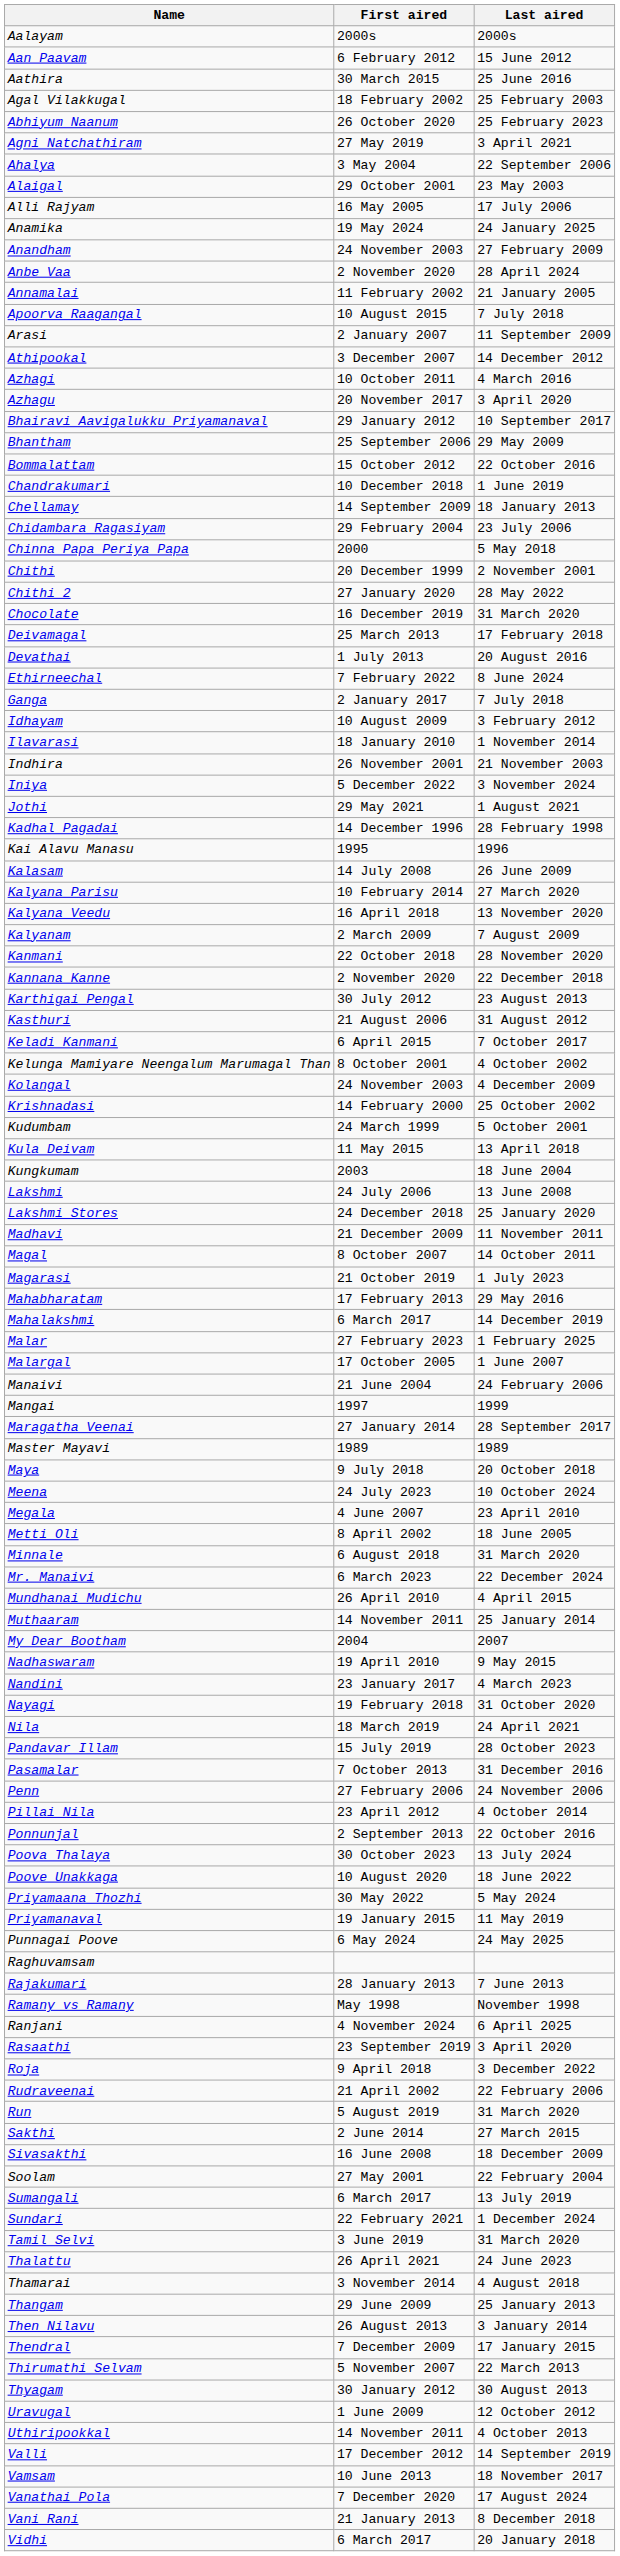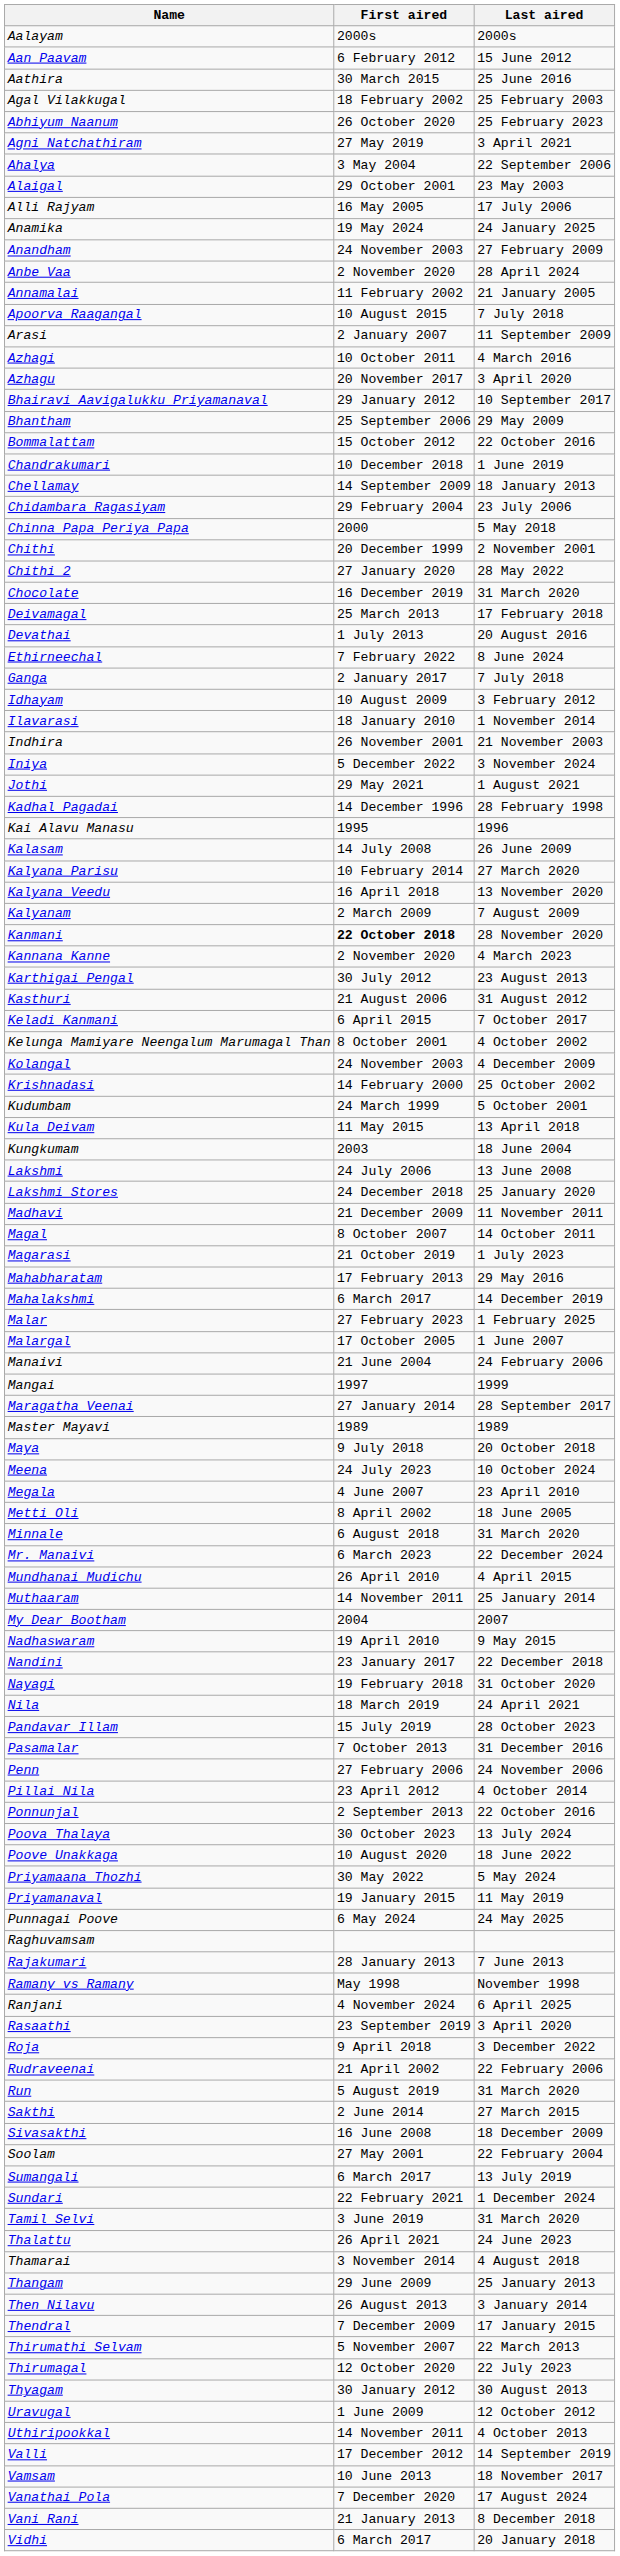 <table class="wikitable sortable">
 <tr>
 <th>Name</th>
 <th>First aired</th>
 <th>Last aired</th>
 </tr>
 <tr>
 <td><em>Aalayam</em></td>
 <td>2000s</td>
 <td>2000s</td>
 </tr>
 <tr>
 <td><a href='#'><em>Aan Paavam</em></a></td>
 <td>6 February 2012</td>
 <td>15 June 2012</td>
 </tr>
 <tr>
 <td><em> Aathira</em> </td>
 <td>30 March 2015</td>
 <td>25 June 2016</td>
 </tr>
 <tr>
 <td><em>Agal Vilakkugal</em>  </td>
 <td>18 February 2002</td>
 <td>25 February 2003</td>
 </tr>
 <tr>
 <td><em><a href='#'>Abhiyum Naanum</a></em></td>
 <td>26 October 2020</td>
 <td>25 February 2023</td>
 </tr>
 <tr>
 <td><a href='#'><em>Agni Natchathiram</em></a></td>
 <td>27 May 2019</td>
 <td>3 April 2021</td>
 </tr>
 <tr>
 <td><a href='#'><em>Ahalya</em></a></td>
 <td>3 May 2004</td>
 <td>22 September 2006</td>
 </tr>
 <tr>
 <td><a href='#'><em>Alaigal</em></a></td>
 <td>29 October 2001</td>
 <td>23 May 2003</td>
 </tr>
 <tr>
 <td><em>Alli Rajyam</em></td>
 <td>16 May 2005</td>
 <td>17 July 2006</td>
 </tr>
 <tr>
 <td><em>Anamika</em></td>
 <td>19 May 2024</td>
 <td>24 January 2025</td>
 </tr>
 <tr>
 <td><a href='#'><em>Anandham</em></a></td>
 <td>24 November 2003</td>
 <td>27 February 2009</td>
 </tr>
 <tr>
 <td><a href='#'><em>Anbe Vaa</em></a></td>
 <td>2 November 2020</td>
 <td>28 April 2024</td>
 </tr>
 <tr>
 <td><em><a href='#'>Annamalai</a></em></td>
 <td>11 February 2002</td>
 <td>21 January 2005</td>
 </tr>
 <tr>
 <td><a href='#'><em>Apoorva Raagangal</em></a></td>
 <td>10 August 2015</td>
 <td>7 July 2018</td>
 </tr>
 <tr>
 <td><em>Arasi</em></td>
 <td>2 January 2007</td>
 <td>11 September 2009</td>
-</tr>
-<tr>
-<td><em><a href='#'>Athipookal</a></em></td>
-<td>3 December 2007</td>
-<td>14 December 2012</td>
 </tr>
 <tr>
 <td><a href='#'><em>Azhagi</em></a></td>
 <td>10 October 2011</td>
 <td>4 March 2016</td>
 </tr>
 <tr>
 <td><a href='#'><em>Azhagu</em></a></td>
 <td>20 November 2017</td>
 <td>3 April 2020</td>
 </tr>
 <tr>
 <td><em><a href='#'>Bhairavi Aavigalukku Priyamanaval</a></em></td>
 <td>29 January 2012</td>
 <td>10 September 2017</td>
 </tr>
 <tr>
 <td><em><a href='#'>Bhantham</a></em></td>
 <td>25 September 2006</td>
 <td>29 May 2009</td>
 </tr>
 <tr>
 <td><a href='#'><em>Bommalattam</em></a></td>
 <td>15 October 2012</td>
 <td>22 October 2016</td>
 </tr>
 <tr>
 <td><em><a href='#'>Chandrakumari</a></em></td>
 <td>10 December 2018</td>
 <td>1 June 2019</td>
 </tr>
 <tr>
 <td><a href='#'><em>Chellamay</em></a></td>
 <td>14 September 2009</td>
 <td>18 January 2013</td>
 </tr>
 <tr>
 <td><em><a href='#'>Chidambara Ragasiyam</a></em></td>
 <td>29 February 2004</td>
 <td>23 July 2006</td>
 </tr>
 <tr>
 <td><em><a href='#'>Chinna Papa Periya Papa</a></em></td>
 <td>2000</td>
 <td>5 May 2018</td>
 </tr>
 <tr>
 <td><a href='#'><em>Chithi</em></a></td>
 <td>20 December 1999</td>
 <td>2 November 2001</td>
 </tr>
 <tr>
 <td><em><a href='#'>Chithi 2</a></em></td>
 <td>27 January 2020</td>
 <td>28 May 2022</td>
 </tr>
 <tr>
 <td><a href='#'><em>Chocolate</em></a></td>
 <td>16 December 2019</td>
 <td>31 March 2020</td>
 </tr>
 <tr>
 <td><em><a href='#'>Deivamagal</a></em></td>
 <td>25 March 2013</td>
 <td>17 February 2018</td>
 </tr>
 <tr>
 <td><a href='#'><em>Devathai</em></a></td>
 <td>1 July 2013</td>
 <td>20 August 2016</td>
 </tr>
 <tr>
 <td><a href='#'><em>Ethirneechal</em></a></td>
 <td>7 February 2022</td>
 <td>8 June 2024</td>
 </tr>
 <tr>
 <td><a href='#'><em>Ganga</em></a></td>
 <td>2 January 2017</td>
 <td>7 July 2018</td>
 </tr>
 <tr>
 <td><a href='#'><em>Idhayam</em></a></td>
 <td>10 August 2009</td>
 <td>3 February 2012</td>
 </tr>
 <tr>
 <td><a href='#'><em>Ilavarasi</em></a></td>
 <td>18 January 2010</td>
 <td>1 November 2014</td>
 </tr>
 <tr>
 <td><em>Indhira</em></td>
 <td>26 November 2001</td>
 <td>21 November 2003</td>
 </tr>
 <tr>
 <td><a href='#'><em>Iniya</em></a></td>
 <td>5 December 2022</td>
 <td>3 November 2024</td>
 </tr>
 <tr>
 <td><a href='#'><em>Jothi</em></a></td>
 <td>29 May 2021</td>
 <td>1 August 2021</td>
 </tr>
 <tr>
 <td><em><a href='#'>Kadhal Pagadai</a></em></td>
 <td>14 December 1996</td>
 <td>28 February 1998</td>
 </tr>
 <tr>
 <td><em>Kai Alavu Manasu</em></td>
 <td>1995</td>
 <td>1996</td>
 </tr>
 <tr>
 <td><em><a href='#'>Kalasam</a></em></td>
 <td>14 July 2008</td>
 <td>26 June 2009</td>
 </tr>
 <tr>
 <td><a href='#'><em>Kalyana Parisu</em></a></td>
 <td>10 February 2014</td>
 <td>27 March 2020</td>
 </tr>
 <tr>
 <td><em><a href='#'>Kalyana Veedu</a></em></td>
 <td>16 April 2018</td>
 <td>13 November 2020</td>
 </tr>
 <tr>
 <td><a href='#'><em>Kalyanam</em></a></td>
 <td>2 March 2009</td>
 <td>7 August 2009</td>
 </tr>
 <tr>
 <td><a href='#'><em>Kanmani</em></a></td>
-<td>22 October 2018</td>
+<td><strong>22 October 2018</strong></td>
 <td>28 November 2020</td>
 </tr>
 <tr>
 <td><a href='#'><em>Kannana Kanne</em></a></td>
 <td>2 November 2020</td>
-<td>22 December 2018</td>
+<td>4 March 2023</td>
 </tr>
 <tr>
 <td><em><a href='#'>Karthigai Pengal</a></em></td>
 <td>30 July 2012</td>
 <td>23 August 2013</td>
 </tr>
 <tr>
 <td><a href='#'><em>Kasthuri</em></a></td>
 <td>21 August 2006</td>
 <td>31 August 2012</td>
 </tr>
 <tr>
 <td><a href='#'><em>Keladi Kanmani</em></a></td>
 <td>6 April 2015</td>
 <td>7 October 2017</td>
 </tr>
 <tr>
 <td><em>Kelunga Mamiyare Neengalum Marumagal Than</em></td>
 <td>8 October 2001</td>
 <td>4 October 2002</td>
 </tr>
 <tr>
 <td><a href='#'><em>Kolangal</em></a></td>
 <td>24 November 2003</td>
 <td>4 December 2009</td>
 </tr>
 <tr>
 <td><a href='#'><em>Krishnadasi</em></a></td>
 <td>14 February 2000</td>
 <td>25 October 2002</td>
 </tr>
 <tr>
 <td><em>Kudumbam</em></td>
 <td>24 March 1999</td>
 <td>5 October 2001</td>
 </tr>
 <tr>
 <td><a href='#'><em>Kula Deivam</em></a></td>
 <td>11 May 2015</td>
 <td>13 April 2018</td>
 </tr>
 <tr>
 <td><em>Kungkumam</em></td>
 <td>2003</td>
 <td>18 June 2004</td>
 </tr>
 <tr>
 <td><a href='#'><em>Lakshmi</em></a></td>
 <td>24 July 2006</td>
 <td>13 June 2008</td>
 </tr>
 <tr>
 <td><em><a href='#'>Lakshmi Stores</a></em></td>
 <td>24 December 2018</td>
 <td>25 January 2020</td>
 </tr>
 <tr>
 <td><a href='#'><em>Madhavi</em></a></td>
 <td>21 December 2009</td>
 <td>11 November 2011</td>
 </tr>
 <tr>
 <td><a href='#'><em>Magal</em></a></td>
 <td>8 October 2007</td>
 <td>14 October 2011</td>
 </tr>
 <tr>
 <td><em><a href='#'>Magarasi</a></em></td>
 <td>21 October 2019</td>
 <td>1 July 2023</td>
 </tr>
 <tr>
 <td><a href='#'><em>Mahabharatam</em></a></td>
 <td>17 February 2013</td>
 <td>29 May 2016</td>
 </tr>
 <tr>
 <td><a href='#'><em>Mahalakshmi</em></a></td>
 <td>6 March 2017</td>
 <td>14 December 2019</td>
 </tr>
 <tr>
 <td><a href='#'><em>Malar</em></a></td>
 <td>27 February 2023</td>
 <td>1 February 2025</td>
 </tr>
 <tr>
 <td><em><a href='#'>Malargal</a></em></td>
 <td>17 October 2005</td>
 <td>1 June 2007</td>
 </tr>
 <tr>
 <td><em>Manaivi</em></td>
 <td>21 June 2004</td>
 <td>24 February 2006</td>
 </tr>
 <tr>
 <td><em>Mangai</em></td>
 <td>1997</td>
 <td>1999</td>
 </tr>
 <tr>
 <td><a href='#'><em>Maragatha Veenai</em></a></td>
 <td>27 January 2014</td>
 <td>28 September 2017</td>
 </tr>
 <tr>
 <td><em>Master Mayavi</em></td>
 <td>1989</td>
 <td>1989</td>
 </tr>
 <tr>
 <td><a href='#'><em>Maya</em></a></td>
 <td>9 July 2018</td>
 <td>20 October 2018</td>
 </tr>
 <tr>
 <td><a href='#'><em>Meena</em></a></td>
 <td>24 July 2023</td>
 <td>10 October 2024</td>
 </tr>
 <tr>
 <td><a href='#'><em>Megala</em></a></td>
 <td>4 June 2007</td>
 <td>23 April 2010</td>
 </tr>
 <tr>
 <td><em><a href='#'>Metti Oli</a></em></td>
 <td>8 April 2002</td>
 <td>18 June 2005</td>
 </tr>
 <tr>
 <td><a href='#'><em>Minnale</em></a></td>
 <td>6 August 2018</td>
 <td>31 March 2020</td>
 </tr>
 <tr>
 <td><em><a href='#'>Mr. Manaivi</a></em></td>
 <td>6 March 2023</td>
 <td>22 December 2024</td>
 </tr>
 <tr>
 <td><a href='#'><em>Mundhanai Mudichu</em></a></td>
 <td>26 April 2010</td>
 <td>4 April 2015</td>
 </tr>
 <tr>
 <td><a href='#'><em>Muthaaram</em></a></td>
 <td>14 November 2011</td>
 <td>25 January 2014</td>
 </tr>
 <tr>
 <td><a href='#'><em>My Dear Bootham </em></a></td>
 <td>2004</td>
 <td>2007</td>
 </tr>
 <tr>
 <td><a href='#'><em>Nadhaswaram</em></a></td>
 <td>19 April 2010</td>
 <td>9 May 2015</td>
 </tr>
 <tr>
 <td><a href='#'><em>Nandini</em></a></td>
 <td>23 January 2017</td>
-<td>4 March 2023</td>
+<td>22 December 2018</td>
 </tr>
 <tr>
 <td><a href='#'><em>Nayagi</em></a></td>
 <td>19 February 2018</td>
 <td>31 October 2020</td>
 </tr>
 <tr>
 <td><a href='#'><em>Nila</em></a></td>
 <td>18 March 2019</td>
 <td>24 April 2021</td>
 </tr>
 <tr>
 <td><em><a href='#'>Pandavar Illam</a></em></td>
 <td>15 July 2019</td>
 <td>28 October 2023</td>
 </tr>
 <tr>
 <td><a href='#'><em>Pasamalar</em></a></td>
 <td>7 October 2013</td>
 <td>31 December 2016</td>
 </tr>
 <tr>
 <td><a href='#'><em>Penn</em></a></td>
 <td>27 February 2006</td>
 <td>24 November 2006</td>
 </tr>
 <tr>
 <td><a href='#'><em>Pillai Nila</em></a></td>
 <td>23 April 2012</td>
 <td>4 October 2014</td>
 </tr>
 <tr>
 <td><a href='#'><em>Ponnunjal</em></a></td>
 <td>2 September 2013</td>
 <td>22 October 2016</td>
 </tr>
 <tr>
 <td><a href='#'><em>Poova Thalaya</em></a></td>
 <td>30 October 2023</td>
 <td>13 July 2024</td>
 </tr>
 <tr>
 <td><a href='#'><em>Poove Unakkaga</em></a></td>
 <td>10 August 2020</td>
 <td>18 June 2022</td>
 </tr>
 <tr>
 <td><a href='#'><em>Priyamaana Thozhi</em></a></td>
 <td>30 May 2022</td>
 <td>5 May 2024</td>
 </tr>
 <tr>
 <td><em><a href='#'>Priyamanaval</a></em></td>
 <td>19 January 2015</td>
 <td>11 May 2019</td>
 </tr>
 <tr>
 <td><em>Punnagai Poove</em></td>
 <td>6 May 2024</td>
 <td>24 May 2025</td>
 </tr>
 <tr>
 <td><em>Raghuvamsam</em></td>
 <td></td>
 <td></td>
 </tr>
 <tr>
 <td><a href='#'><em>Rajakumari</em></a></td>
 <td>28 January 2013</td>
 <td>7 June 2013</td>
 </tr>
 <tr>
 <td><em><a href='#'>Ramany vs Ramany</a></em></td>
 <td>May 1998</td>
 <td>November 1998</td>
 </tr>
 <tr>
 <td><em>Ranjani</em></td>
 <td>4 November 2024</td>
 <td>6 April 2025</td>
 </tr>
 <tr>
 <td><em><a href='#'>Rasaathi</a></em></td>
 <td>23 September 2019</td>
 <td>3 April 2020</td>
 </tr>
 <tr>
 <td><a href='#'><em>Roja</em></a></td>
 <td>9 April 2018</td>
 <td>3 December 2022</td>
 </tr>
 <tr>
 <td><em><a href='#'>Rudraveenai</a></em></td>
 <td>21 April 2002</td>
 <td>22 February 2006</td>
 </tr>
 <tr>
 <td><a href='#'><em>Run</em></a></td>
 <td>5 August 2019</td>
 <td>31 March 2020</td>
 </tr>
 <tr>
 <td><a href='#'><em>Sakthi</em></a></td>
 <td>2 June 2014</td>
 <td>27 March 2015</td>
 </tr>
 <tr>
 <td><em><a href='#'>Sivasakthi</a></em></td>
 <td>16 June 2008</td>
 <td>18 December 2009</td>
 </tr>
 <tr>
 <td><em>Soolam</em></td>
 <td>27 May 2001</td>
 <td>22 February 2004</td>
 </tr>
 <tr>
 <td><a href='#'><em>Sumangali</em></a></td>
 <td>6 March 2017</td>
 <td>13 July 2019</td>
 </tr>
 <tr>
 <td><a href='#'><em>Sundari</em></a></td>
 <td>22 February 2021</td>
 <td>1 December 2024</td>
 </tr>
 <tr>
 <td><em><a href='#'>Tamil Selvi</a></em></td>
 <td>3 June 2019</td>
 <td>31 March 2020</td>
 </tr>
 <tr>
 <td><em><a href='#'>Thalattu</a></em></td>
 <td>26 April 2021</td>
 <td>24 June 2023</td>
 </tr>
 <tr>
 <td><em>Thamarai</em></td>
 <td>3 November 2014</td>
 <td>4 August 2018</td>
 </tr>
 <tr>
 <td><a href='#'><em>Thangam</em></a></td>
 <td>29 June 2009</td>
 <td>25 January 2013</td>
 </tr>
 <tr>
 <td><a href='#'><em>Then Nilavu</em></a></td>
 <td>26 August 2013</td>
 <td>3 January 2014</td>
 </tr>
 <tr>
 <td><a href='#'><em>Thendral</em></a></td>
 <td>7 December 2009</td>
 <td>17 January 2015</td>
 </tr>
 <tr>
 <td><em><a href='#'>Thirumathi Selvam</a></em></td>
 <td>5 November 2007</td>
 <td>22 March 2013</td>
 </tr>
 <tr>
+<td><em><a href='#'>Thirumagal</a></em></td>
+<td>12 October 2020</td>
+<td>22 July 2023</td>
+</tr>
+<tr>
 <td><a href='#'><em>Thyagam</em></a></td>
 <td>30 January 2012</td>
 <td>30 August 2013</td>
 </tr>
 <tr>
 <td><em><a href='#'>Uravugal</a></em></td>
 <td>1 June 2009</td>
 <td>12 October 2012</td>
 </tr>
 <tr>
 <td><a href='#'><em>Uthiripookkal</em></a></td>
 <td>14 November 2011</td>
 <td>4 October 2013</td>
 </tr>
 <tr>
 <td><em><a href='#'>Valli</a></em></td>
 <td>17 December 2012</td>
 <td>14 September 2019</td>
 </tr>
 <tr>
 <td><a href='#'><em>Vamsam</em></a></td>
 <td>10 June 2013</td>
 <td>18 November 2017</td>
 </tr>
 <tr>
 <td><a href='#'><em>Vanathai Pola</em></a></td>
 <td>7 December 2020</td>
 <td>17 August 2024</td>
 </tr>
 <tr>
 <td><a href='#'><em>Vani Rani</em></a></td>
 <td>21 January 2013</td>
 <td>8 December 2018</td>
 </tr>
 <tr>
 <td><a href='#'><em>Vidhi</em></a></td>
 <td>6 March 2017</td>
 <td>20 January 2018</td>
 </tr>
 </table>
